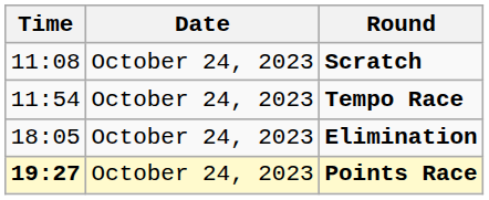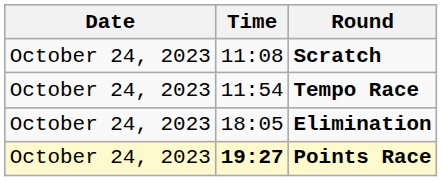 <table class="wikitable">
 <tr>
+<th>Date</th>
 <th>Time</th>
-<th>Date</th>
 <th>Round</th>
 </tr>
 <tr>
+<td>October 24, 2023</td>
 <td>11:08</td>
-<td>October 24, 2023</td>
 <td><strong>Scratch</strong></td>
 </tr>
 <tr>
+<td>October 24, 2023</td>
 <td>11:54</td>
-<td>October 24, 2023</td>
 <td><strong>Tempo Race</strong></td>
 </tr>
 <tr>
+<td>October 24, 2023</td>
 <td>18:05</td>
-<td>October 24, 2023</td>
 <td><strong>Elimination</strong></td>
 </tr>
 <tr style=background:lemonchiffon>
+<td>October 24, 2023</td>
 <td><strong>19:27</strong></td>
-<td>October 24, 2023</td>
 <td><strong>Points Race </strong></td>
 </tr>
 </table>
